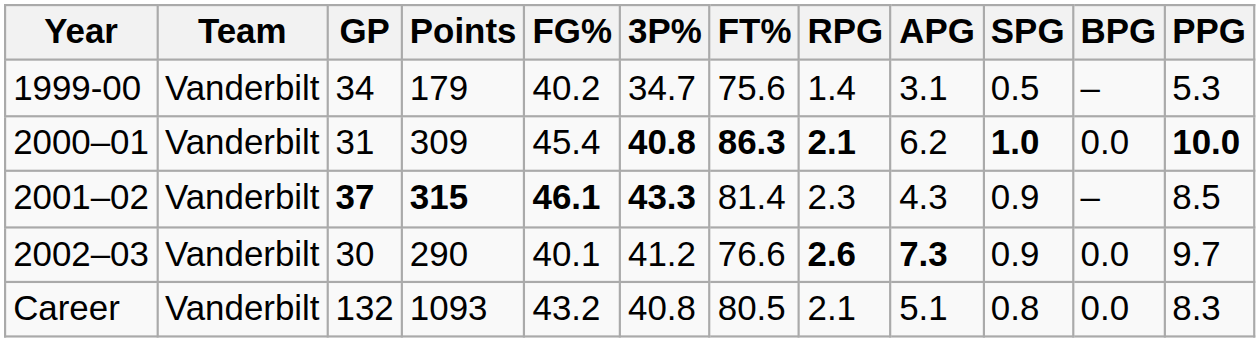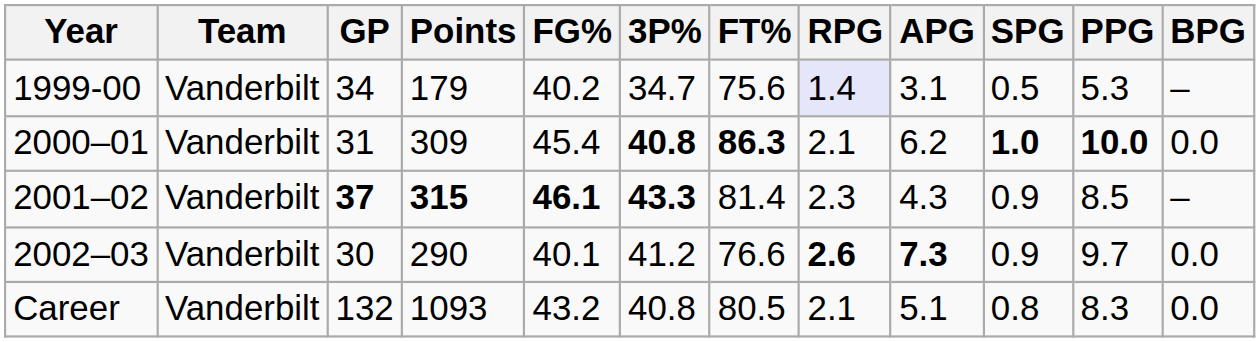 <table class="wikitable">
 <tr>
 <th>Year</th>
 <th>Team</th>
 <th>GP</th>
 <th>Points</th>
 <th>FG%</th>
 <th>3P%</th>
 <th>FT%</th>
 <th>RPG</th>
 <th>APG</th>
 <th>SPG</th>
+<th>PPG</th>
 <th>BPG</th>
-<th>PPG</th>
 </tr>
 <tr>
 <td>1999-00</td>
 <td>Vanderbilt</td>
 <td>34</td>
 <td>179</td>
 <td>40.2</td>
 <td>34.7</td>
 <td>75.6</td>
-<td>1.4</td>
+<td style="background: lavender;">1.4</td>
 <td>3.1</td>
 <td>0.5</td>
+<td>5.3</td>
 <td>–</td>
-<td>5.3</td>
 </tr>
 <tr>
 <td>2000–01</td>
 <td>Vanderbilt</td>
 <td>31</td>
 <td>309</td>
 <td>45.4</td>
 <td><strong>40.8</strong></td>
 <td><strong>86.3</strong></td>
-<td><strong>2.1</strong></td>
+<td>2.1</td>
 <td>6.2</td>
 <td><strong>1.0</strong></td>
+<td><strong>10.0</strong></td>
 <td>0.0</td>
-<td><strong>10.0</strong></td>
 </tr>
 <tr>
 <td>2001–02</td>
 <td>Vanderbilt</td>
 <td><strong>37</strong></td>
 <td><strong>315</strong></td>
 <td><strong>46.1</strong></td>
 <td><strong>43.3</strong></td>
 <td>81.4</td>
 <td>2.3</td>
 <td>4.3</td>
 <td>0.9</td>
+<td>8.5</td>
 <td>–</td>
-<td>8.5</td>
 </tr>
 <tr>
 <td>2002–03</td>
 <td>Vanderbilt</td>
 <td>30</td>
 <td>290</td>
 <td>40.1</td>
 <td>41.2</td>
 <td>76.6</td>
 <td><strong>2.6</strong></td>
 <td><strong>7.3</strong></td>
 <td>0.9</td>
+<td>9.7</td>
 <td>0.0</td>
-<td>9.7</td>
 </tr>
 <tr>
 <td>Career</td>
 <td>Vanderbilt</td>
 <td>132</td>
 <td>1093</td>
 <td>43.2</td>
 <td>40.8</td>
 <td>80.5</td>
 <td>2.1</td>
 <td>5.1</td>
 <td>0.8</td>
+<td>8.3</td>
 <td>0.0</td>
-<td>8.3</td>
 </tr>
 </table>
